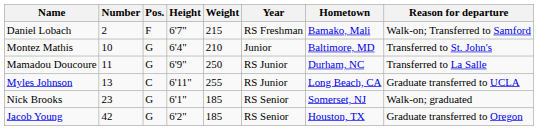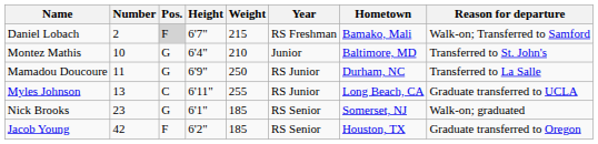 <table class="wikitable sortable" border="1">
 <tr>
 <th>Name</th>
 <th>Number</th>
 <th>Pos.</th>
 <th>Height</th>
 <th>Weight</th>
 <th>Year</th>
 <th>Hometown</th>
 <th class="unsortable">Reason for departure</th>
 </tr>
 <tr>
 <td>Daniel Lobach</td>
 <td>2</td>
-<td>F</td>
+<td style="background: lightgrey;">F</td>
 <td>6'7"</td>
 <td>215</td>
 <td>RS Freshman</td>
 <td><a href='#'>Bamako, Mali</a></td>
 <td>Walk-on; Transferred to <a href='#'>Samford</a></td>
 </tr>
 <tr>
 <td>Montez Mathis</td>
 <td>10</td>
 <td>G</td>
 <td>6'4"</td>
 <td>210</td>
 <td>Junior</td>
 <td><a href='#'>Baltimore, MD</a></td>
 <td>Transferred to <a href='#'>St. John's</a></td>
 </tr>
 <tr>
 <td>Mamadou Doucoure</td>
 <td>11</td>
 <td>G</td>
 <td>6'9"</td>
 <td>250</td>
 <td>RS Junior</td>
 <td><a href='#'>Durham, NC</a></td>
 <td>Transferred to <a href='#'>La Salle</a></td>
 </tr>
 <tr>
 <td><a href='#'>Myles Johnson</a></td>
 <td>13</td>
 <td>C</td>
 <td>6'11"</td>
 <td>255</td>
 <td>RS Junior</td>
 <td><a href='#'>Long Beach, CA</a></td>
 <td>Graduate transferred to <a href='#'>UCLA</a></td>
 </tr>
 <tr>
 <td>Nick Brooks</td>
 <td>23</td>
 <td>G</td>
 <td>6'1"</td>
 <td>185</td>
 <td>RS Senior</td>
 <td><a href='#'>Somerset, NJ</a></td>
 <td>Walk-on; graduated</td>
 </tr>
 <tr>
 <td><a href='#'>Jacob Young</a></td>
 <td>42</td>
-<td>G</td>
+<td>F</td>
 <td>6'2"</td>
 <td>185</td>
 <td>RS Senior</td>
 <td><a href='#'>Houston, TX</a></td>
 <td>Graduate transferred to <a href='#'>Oregon</a></td>
 </tr>
 </table>
